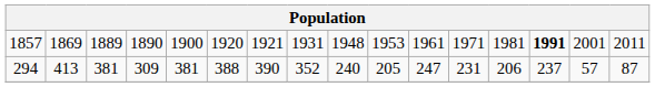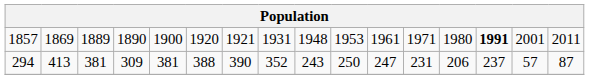 <table class="wikitable" style="margin: 0.5em auto; text-align: center;">
 <tr>
 <th colspan="16">Population</th>
 </tr>
 <tr>
 <td>1857</td>
 <td>1869</td>
 <td>1889</td>
 <td>1890</td>
 <td>1900</td>
 <td>1920</td>
 <td>1921</td>
 <td>1931</td>
 <td>1948</td>
 <td>1953</td>
 <td>1961</td>
 <td>1971</td>
-<td>1981</td>
+<td>1980</td>
 <td><strong>1991</strong></td>
 <td>2001</td>
 <td>2011</td>
 </tr>
 <tr>
 <td>294</td>
 <td>413</td>
 <td>381</td>
 <td>309</td>
 <td>381</td>
 <td>388</td>
 <td>390</td>
 <td>352</td>
-<td>240</td>
-<td>205</td>
+<td>243</td>
+<td>250</td>
 <td>247</td>
 <td>231</td>
 <td>206</td>
 <td>237</td>
 <td>57</td>
 <td>87</td>
 </tr>
 <tr>
 </tr>
 </table>
